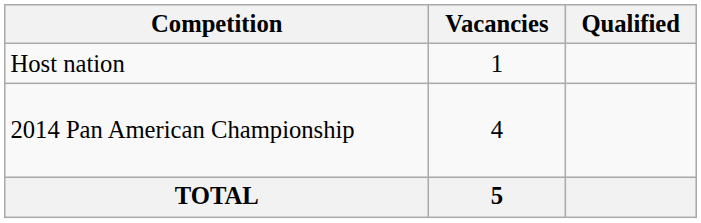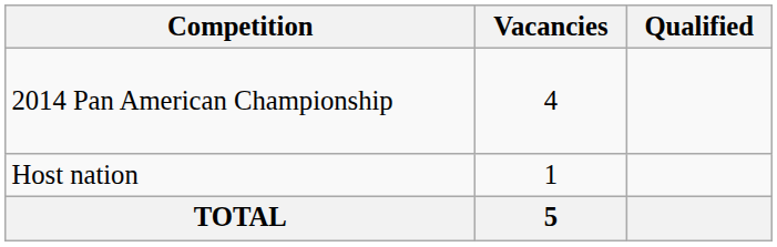 <table class="wikitable" width=450>
 <tr>
 <th>Competition</th>
 <th>Vacancies</th>
 <th>Qualified</th>
 </tr>
 <tr>
+<td>2014 Pan American Championship</td>
+<td align="center">4</td>
+<td><br><br><br></td>
+</tr>
+<tr>
 <td>Host nation</td>
 <td align="center">1</td>
 <td></td>
-</tr>
-<tr>
-<td>2014 Pan American Championship</td>
-<td align="center">4</td>
-<td><br><br><br></td>
 </tr>
 <tr>
 <th>TOTAL</th>
 <th>5</th>
 <th></th>
 </tr>
 </table>
